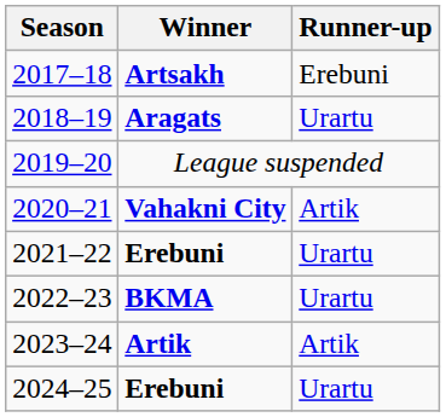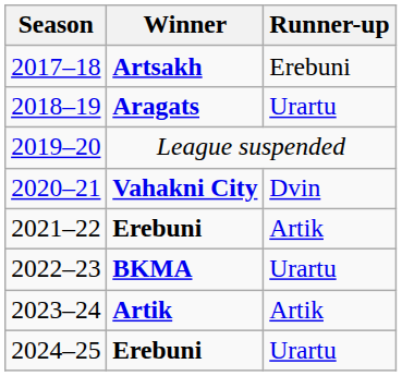 <table class="wikitable">
 <tr>
 <th>Season</th>
 <th>Winner</th>
 <th>Runner-up</th>
 </tr>
 <tr>
 <td align=center><a href='#'>2017–18</a></td>
 <td><strong><a href='#'>Artsakh</a></strong></td>
 <td>Erebuni</td>
 </tr>
 <tr>
 <td align=center><a href='#'>2018–19</a></td>
 <td><strong><a href='#'>Aragats</a></strong></td>
 <td><a href='#'>Urartu</a></td>
 </tr>
 <tr>
 <td align=center><a href='#'>2019–20</a></td>
 <td colspan=2 align=center><em>League suspended</em></td>
 </tr>
 <tr>
 <td align=center><a href='#'>2020–21</a></td>
 <td><strong><a href='#'>Vahakni City</a></strong></td>
-<td><a href='#'>Artik</a></td>
+<td><a href='#'>Dvin</a></td>
 </tr>
 <tr>
 <td align=center>2021–22</td>
 <td><strong>Erebuni</strong></td>
-<td><a href='#'>Urartu</a></td>
+<td><a href='#'>Artik</a></td>
 </tr>
 <tr>
 <td align=center>2022–23</td>
 <td><strong><a href='#'>BKMA</a></strong></td>
 <td><a href='#'>Urartu</a></td>
 </tr>
 <tr>
 <td align=center>2023–24</td>
 <td><strong><a href='#'>Artik</a></strong></td>
 <td><a href='#'>Artik</a></td>
 </tr>
 <tr>
 <td align=center>2024–25</td>
 <td><strong>Erebuni</strong></td>
 <td><a href='#'>Urartu</a></td>
 </tr>
 </table>
